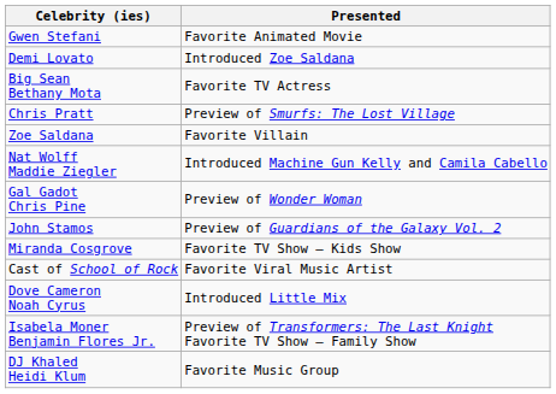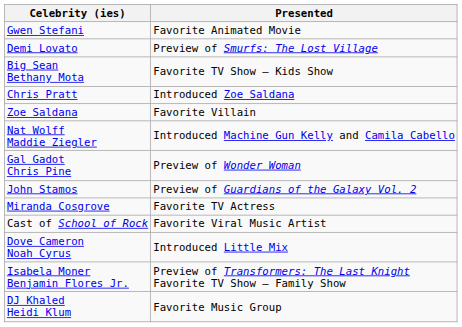 <table class="wikitable">
 <tr>
 <th>Celebrity (ies)</th>
 <th>Presented</th>
 </tr>
 <tr>
 <td><a href='#'>Gwen Stefani</a></td>
 <td>Favorite Animated Movie</td>
 </tr>
 <tr>
 <td><a href='#'>Demi Lovato</a></td>
-<td>Introduced <a href='#'>Zoe Saldana</a></td>
+<td>Preview of <em><a href='#'>Smurfs: The Lost Village</a></em></td>
 </tr>
 <tr>
 <td><a href='#'>Big Sean</a><br><a href='#'>Bethany Mota</a></td>
-<td>Favorite TV Actress</td>
+<td>Favorite TV Show – Kids Show</td>
 </tr>
 <tr>
 <td><a href='#'>Chris Pratt</a></td>
-<td>Preview of <em><a href='#'>Smurfs: The Lost Village</a></em></td>
+<td>Introduced <a href='#'>Zoe Saldana</a></td>
 </tr>
 <tr>
 <td><a href='#'>Zoe Saldana</a></td>
 <td>Favorite Villain</td>
 </tr>
 <tr>
 <td><a href='#'>Nat Wolff</a><br><a href='#'>Maddie Ziegler</a></td>
 <td>Introduced <a href='#'>Machine Gun Kelly</a> and <a href='#'>Camila Cabello</a></td>
 </tr>
 <tr>
 <td><a href='#'>Gal Gadot</a><br><a href='#'>Chris Pine</a></td>
 <td>Preview of <em><a href='#'>Wonder Woman</a></em></td>
 </tr>
 <tr>
 <td><a href='#'>John Stamos</a></td>
 <td>Preview of <em><a href='#'>Guardians of the Galaxy Vol. 2</a></em></td>
 </tr>
 <tr>
 <td><a href='#'>Miranda Cosgrove</a></td>
-<td>Favorite TV Show – Kids Show</td>
+<td>Favorite TV Actress</td>
 </tr>
 <tr>
 <td>Cast of <em><a href='#'>School of Rock</a></em></td>
 <td>Favorite Viral Music Artist</td>
 </tr>
 <tr>
 <td><a href='#'>Dove Cameron</a><br><a href='#'>Noah Cyrus</a></td>
 <td>Introduced <a href='#'>Little Mix</a></td>
 </tr>
 <tr>
 <td><a href='#'>Isabela Moner</a><br><a href='#'>Benjamin Flores Jr.</a></td>
 <td>Preview of <em><a href='#'>Transformers: The Last Knight</a></em><br>Favorite TV Show – Family Show</td>
 </tr>
 <tr>
 <td><a href='#'>DJ Khaled</a><br><a href='#'>Heidi Klum</a></td>
 <td>Favorite Music Group</td>
 </tr>
 </table>
